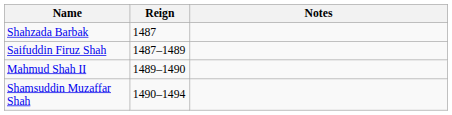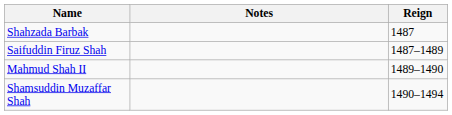 <table class="wikitable">
 <tr>
 <th style="width:180px;">Name</th>
+<th style="width:400px;">Notes</th>
 <th style="width:80px;">Reign</th>
-<th style="width:400px;">Notes</th>
 </tr>
 <tr>
 <td><a href='#'>Shahzada Barbak</a></td>
+<td></td>
 <td>1487</td>
-<td></td>
 </tr>
 <tr>
 <td><a href='#'>Saifuddin Firuz Shah</a></td>
+<td></td>
 <td>1487–1489</td>
-<td></td>
 </tr>
 <tr>
 <td><a href='#'>Mahmud Shah II</a></td>
+<td></td>
 <td>1489–1490</td>
-<td></td>
 </tr>
 <tr>
 <td><a href='#'>Shamsuddin Muzaffar Shah</a></td>
+<td></td>
 <td>1490–1494</td>
-<td></td>
 </tr>
 </table>
